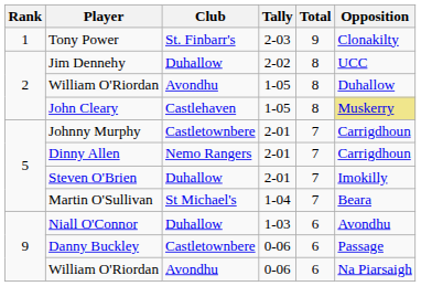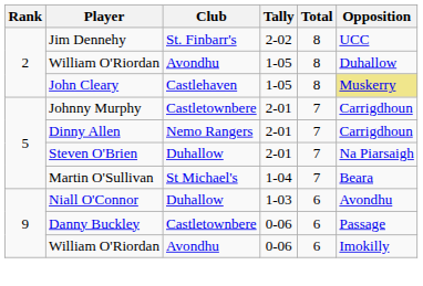 <table class="wikitable">
 <tr>
 <th>Rank</th>
 <th>Player</th>
 <th>Club</th>
 <th>Tally</th>
 <th>Total</th>
 <th>Opposition</th>
 </tr>
 <tr>
-<td rowspan="1" style="text-align:center;">1</td>
-<td>Tony Power</td>
-<td><a href='#'>St. Finbarr's</a></td>
-<td align=center>2-03</td>
-<td align=center>9</td>
-<td><a href='#'>Clonakilty</a></td>
-</tr>
-<tr>
 <td rowspan="3" style="text-align:center;">2</td>
 <td>Jim Dennehy</td>
-<td><a href='#'>Duhallow</a></td>
+<td><a href='#'>St. Finbarr's</a></td>
 <td align=center>2-02</td>
 <td align=center>8</td>
 <td><a href='#'>UCC</a></td>
 </tr>
 <tr>
 <td>William O'Riordan</td>
 <td><a href='#'>Avondhu</a></td>
 <td align=center>1-05</td>
 <td align=center>8</td>
 <td><a href='#'>Duhallow</a></td>
 </tr>
 <tr>
 <td><a href='#'>John Cleary</a></td>
 <td><a href='#'>Castlehaven</a></td>
 <td align=center>1-05</td>
 <td align=center>8</td>
 <td style="background: khaki;"><a href='#'>Muskerry</a></td>
 </tr>
 <tr>
 <td rowspan="4" style="text-align:center;">5</td>
 <td>Johnny Murphy</td>
 <td><a href='#'>Castletownbere</a></td>
 <td align=center>2-01</td>
 <td align=center>7</td>
 <td><a href='#'>Carrigdhoun</a></td>
 </tr>
 <tr>
 <td><a href='#'>Dinny Allen</a></td>
 <td><a href='#'>Nemo Rangers</a></td>
 <td align=center>2-01</td>
 <td align=center>7</td>
 <td><a href='#'>Carrigdhoun</a></td>
 </tr>
 <tr>
 <td><a href='#'>Steven O'Brien</a></td>
 <td><a href='#'>Duhallow</a></td>
 <td align=center>2-01</td>
 <td align=center>7</td>
-<td><a href='#'>Imokilly</a></td>
+<td><a href='#'>Na Piarsaigh</a></td>
 </tr>
 <tr>
 <td>Martin O'Sullivan</td>
 <td><a href='#'>St Michael's</a></td>
 <td align=center>1-04</td>
 <td align=center>7</td>
 <td><a href='#'>Beara</a></td>
 </tr>
 <tr>
 <td rowspan="3" style="text-align:center;">9</td>
 <td><a href='#'>Niall O'Connor</a></td>
 <td><a href='#'>Duhallow</a></td>
 <td align=center>1-03</td>
 <td align=center>6</td>
 <td><a href='#'>Avondhu</a></td>
 </tr>
 <tr>
 <td><a href='#'>Danny Buckley</a></td>
 <td><a href='#'>Castletownbere</a></td>
 <td align=center>0-06</td>
 <td align=center>6</td>
 <td><a href='#'>Passage</a></td>
 </tr>
 <tr>
 <td>William O'Riordan</td>
 <td><a href='#'>Avondhu</a></td>
 <td align=center>0-06</td>
 <td align=center>6</td>
-<td><a href='#'>Na Piarsaigh</a></td>
+<td><a href='#'>Imokilly</a></td>
 </tr>
 </table>
